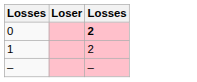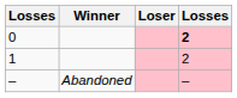 <table class=wikitable>
 <tr>
 <th>Losses</th>
+<th>Winner</th>
 <th>Loser</th>
 <th>Losses</th>
 </tr>
 <tr>
 <td>0</td>
+<td></td>
 <td bgcolor=pink></td>
 <td bgcolor=pink><strong>2</strong></td>
 </tr>
 <tr>
 <td>1</td>
+<td></td>
 <td bgcolor=pink></td>
 <td bgcolor=pink>2</td>
 </tr>
 <tr>
 <td>–</td>
+<td><em>Abandoned</em></td>
 <td bgcolor=pink></td>
 <td bgcolor=pink>–</td>
 </tr>
 </table>
